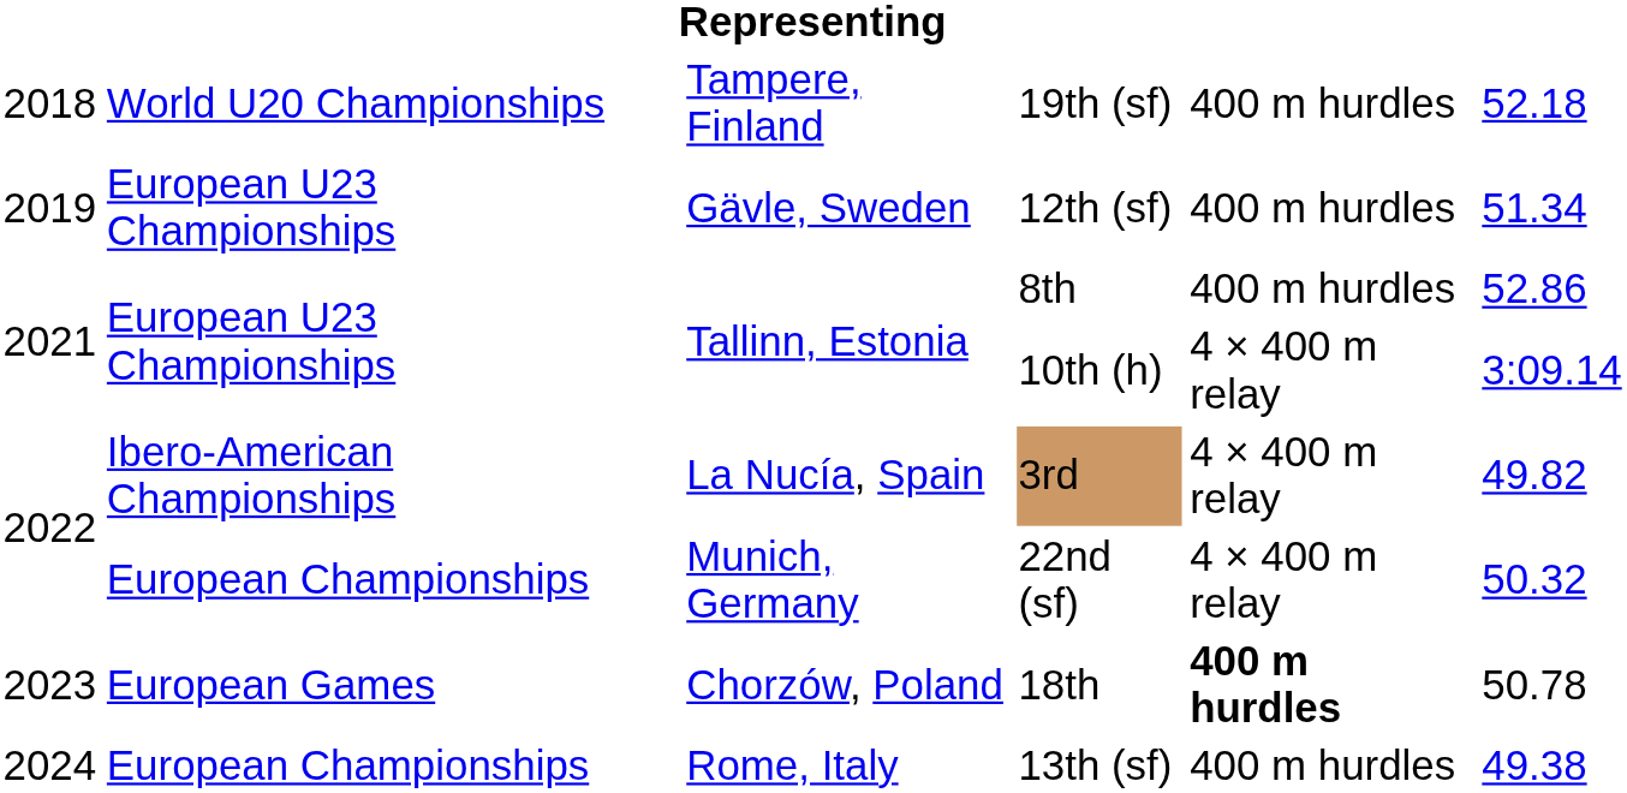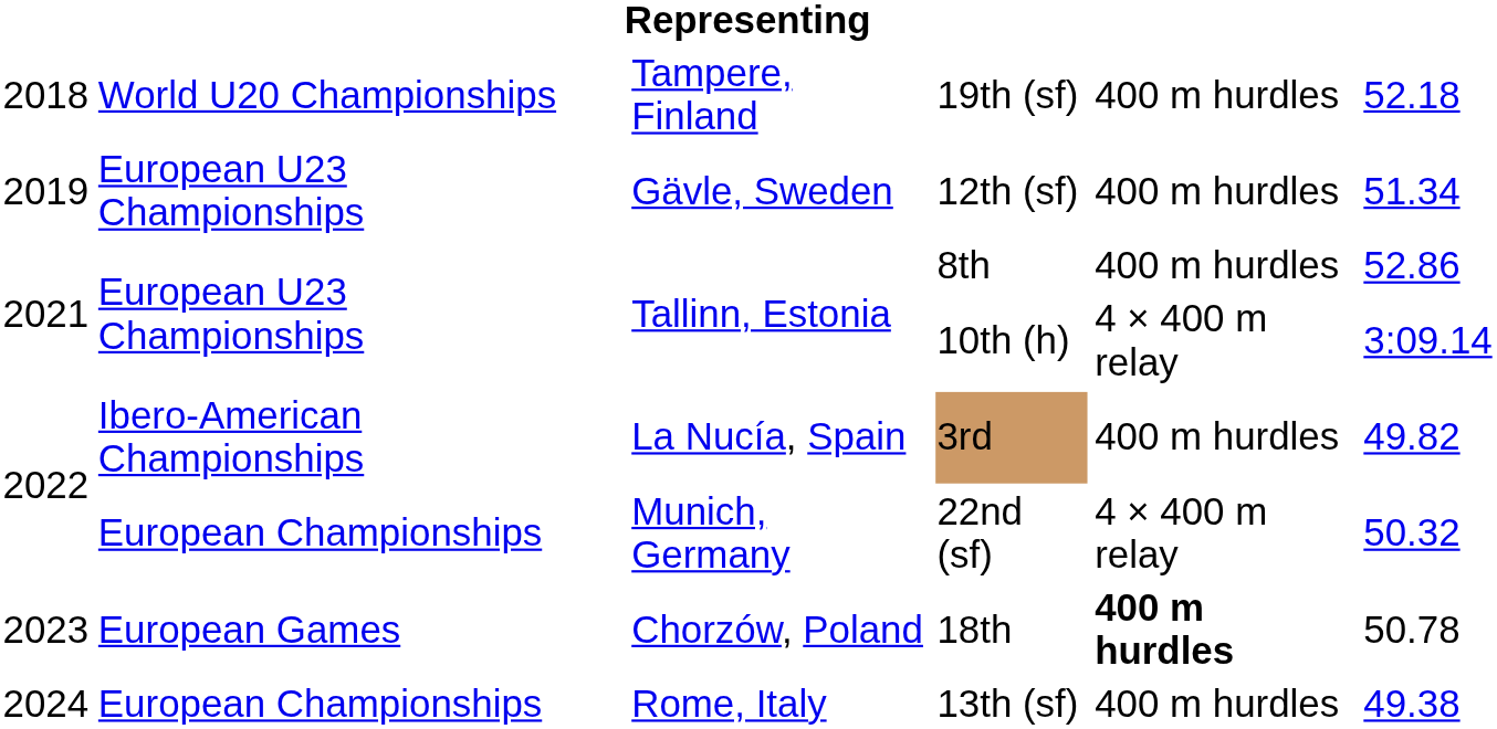 <table>
 <tr>
 <th colspan="6">Representing </th>
 </tr>
 <tr>
 <td>2018</td>
 <td><a href='#'>World U20 Championships</a></td>
 <td><a href='#'>Tampere, Finland</a></td>
 <td>19th (sf)</td>
 <td>400 m hurdles</td>
 <td><a href='#'>52.18</a></td>
 </tr>
 <tr>
 <td>2019</td>
 <td><a href='#'>European U23 Championships</a></td>
 <td><a href='#'>Gävle, Sweden</a></td>
 <td>12th (sf)</td>
 <td>400 m hurdles</td>
 <td><a href='#'>51.34</a></td>
 </tr>
 <tr>
 <td rowspan=2>2021</td>
 <td rowspan=2><a href='#'>European U23 Championships</a></td>
 <td rowspan=2><a href='#'>Tallinn, Estonia</a></td>
 <td>8th</td>
 <td>400 m hurdles</td>
 <td><a href='#'>52.86</a></td>
 </tr>
 <tr>
 <td>10th (h)</td>
 <td>4 × 400 m relay</td>
 <td><a href='#'>3:09.14</a></td>
 </tr>
 <tr>
 <td rowspan=2>2022</td>
 <td><a href='#'>Ibero-American Championships</a></td>
 <td><a href='#'>La Nucía</a>, <a href='#'>Spain</a></td>
 <td bgcolor=cc9966>3rd</td>
-<td>4 × 400 m relay</td>
+<td>400 m hurdles</td>
 <td><a href='#'>49.82</a></td>
 </tr>
 <tr>
 <td><a href='#'>European Championships</a></td>
 <td><a href='#'>Munich, Germany</a></td>
 <td>22nd (sf)</td>
 <td>4 × 400 m relay</td>
 <td><a href='#'>50.32</a></td>
 </tr>
 <tr>
 <td>2023</td>
 <td><a href='#'>European Games</a></td>
 <td><a href='#'>Chorzów</a>, <a href='#'>Poland</a></td>
 <td>18th</td>
 <td><strong>400 m hurdles</strong></td>
 <td>50.78</td>
 </tr>
 <tr>
 <td>2024</td>
 <td><a href='#'>European Championships</a></td>
 <td><a href='#'>Rome, Italy</a></td>
 <td>13th (sf)</td>
 <td>400 m hurdles</td>
 <td><a href='#'>49.38</a></td>
 </tr>
 </table>
